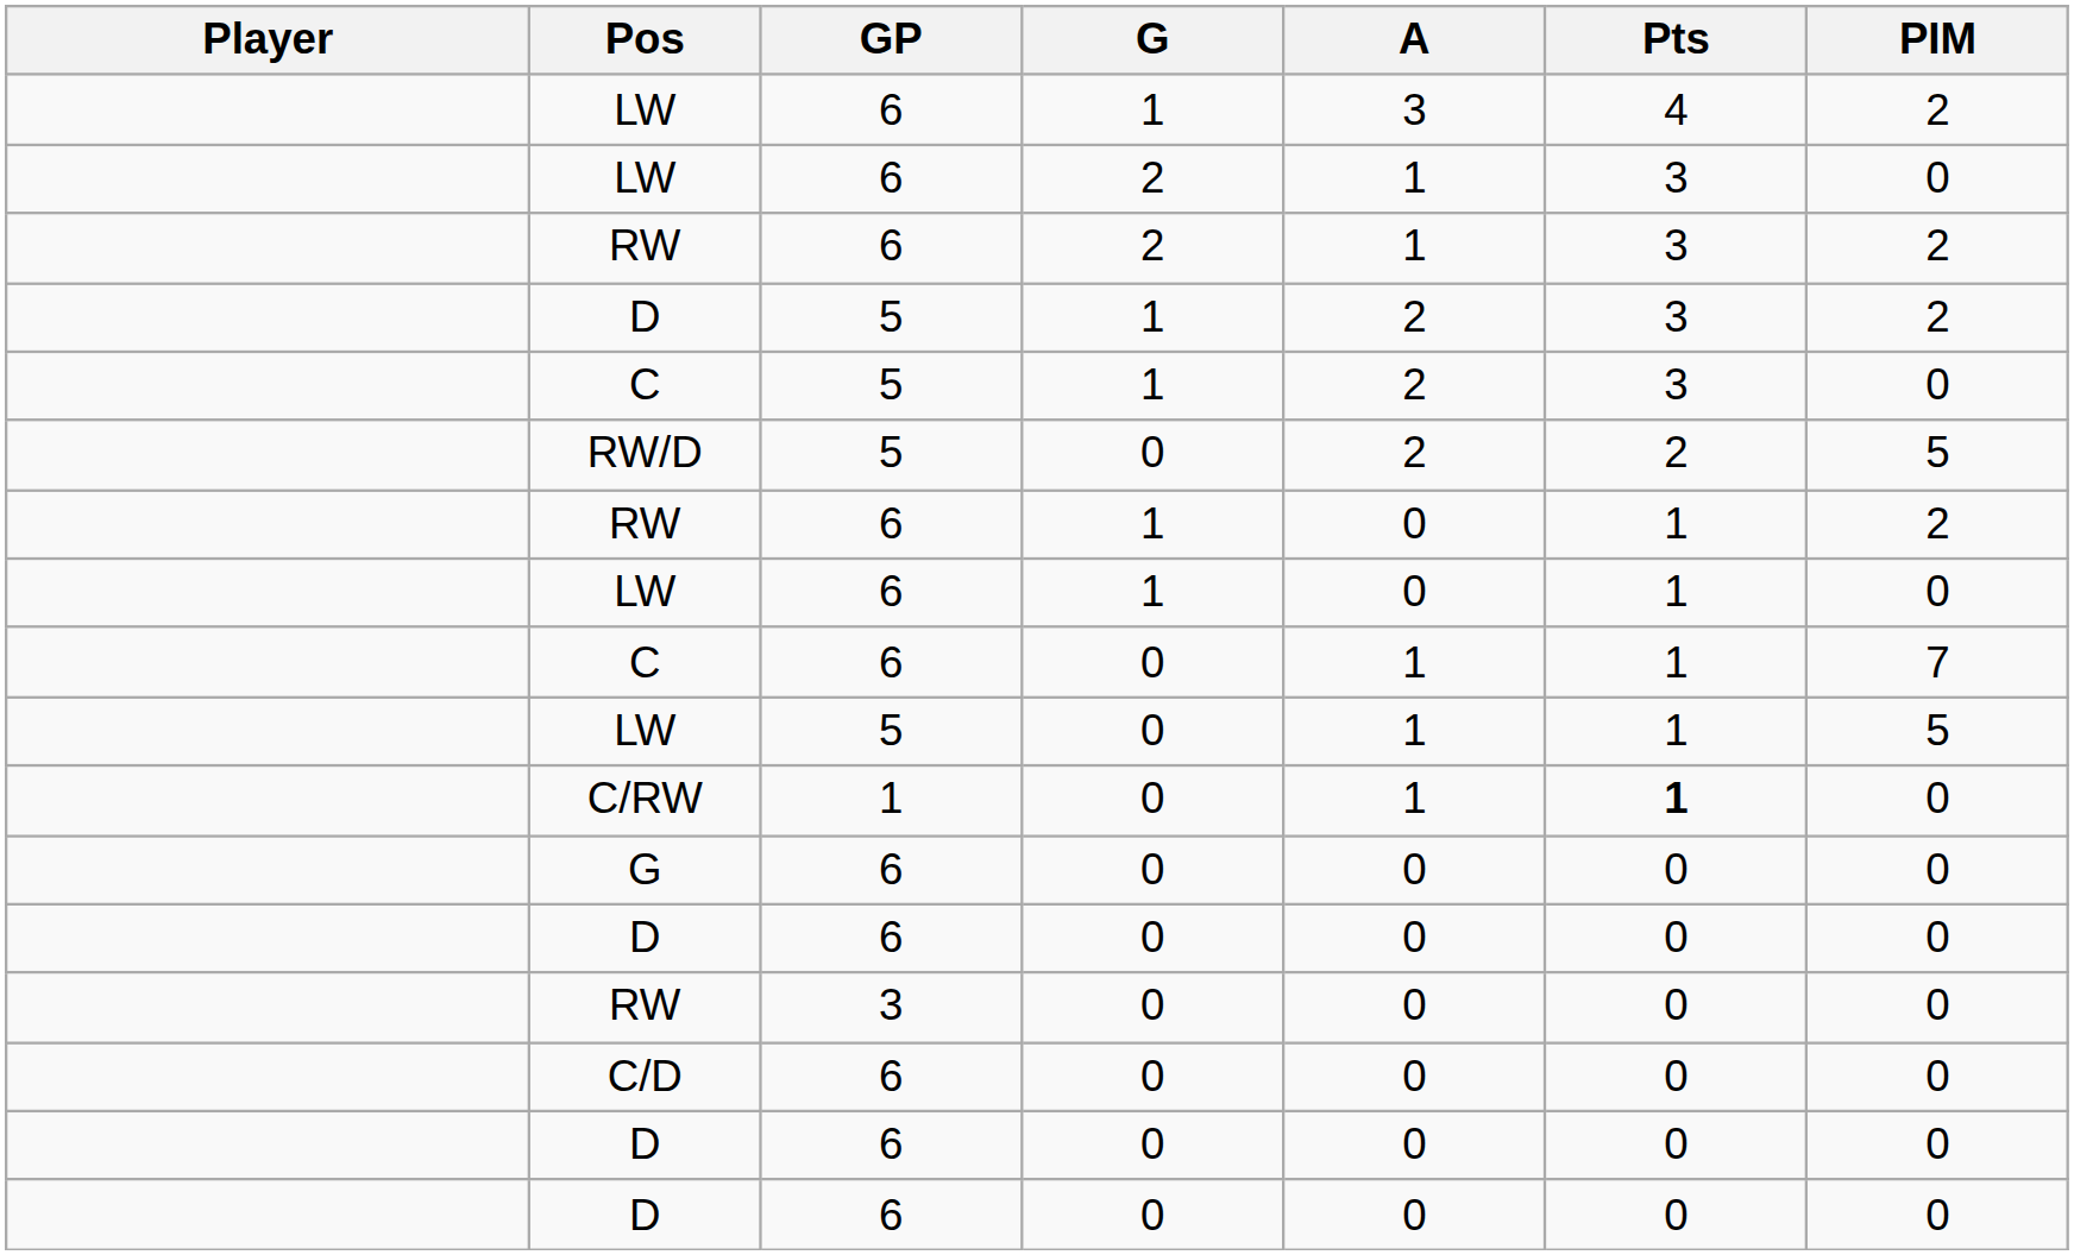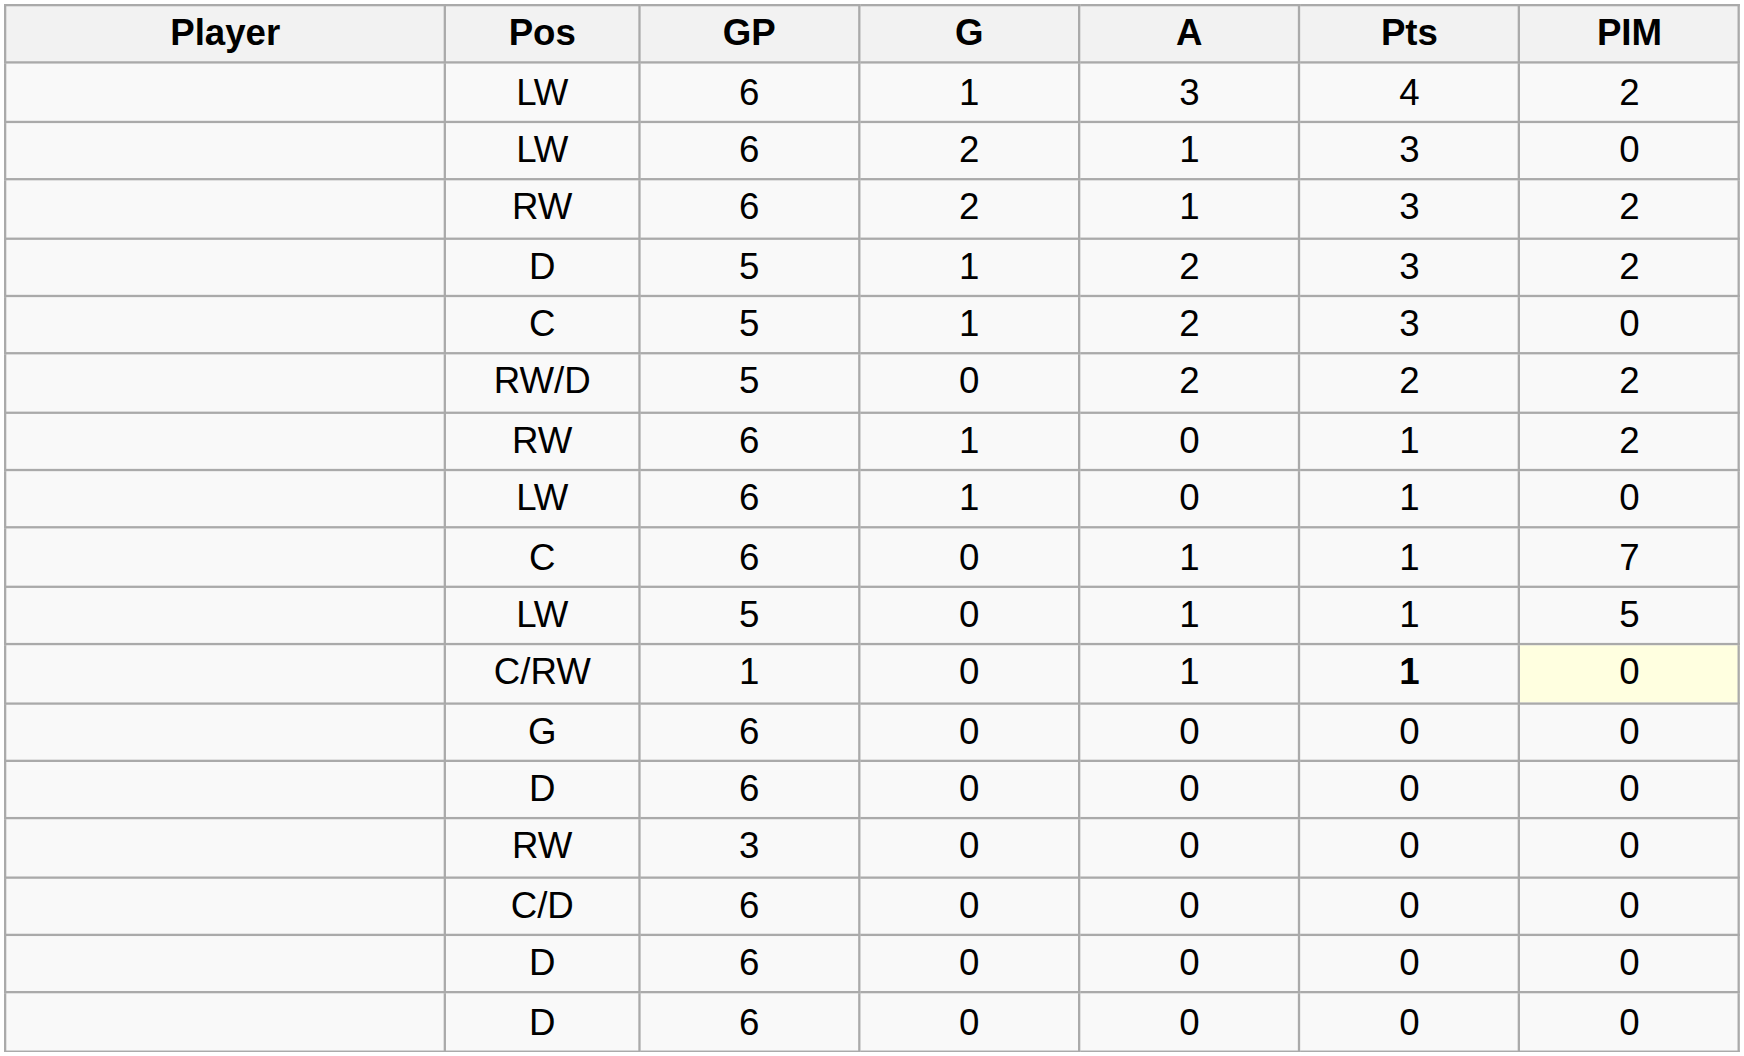 <table class="wikitable sortable" width="60%">
 <tr ALIGN="center">
 <th bgcolor="#DDDDFF" width="10%">Player</th>
 <th bgcolor="#DDDDFF" width="3%" title="Position">Pos</th>
 <th bgcolor="#DDDDFF" width="5%" title="Games played">GP</th>
 <th bgcolor="#DDDDFF" width="5%" title="Goals">G</th>
 <th bgcolor="#DDDDFF" width="5%" title="Assists">A</th>
 <th bgcolor="#DDDDFF" width="5%" title="Points">Pts</th>
 <th bgcolor="#DDDDFF" width="5%" title="Penalties in Minutes">PIM</th>
 </tr>
 <tr align="center">
 <td align="right"></td>
 <td>LW</td>
 <td>6</td>
 <td>1</td>
 <td>3</td>
 <td>4</td>
 <td>2</td>
 </tr>
 <tr align="center">
 <td align="right"></td>
 <td>LW</td>
 <td>6</td>
 <td>2</td>
 <td>1</td>
 <td>3</td>
 <td>0</td>
 </tr>
 <tr align="center">
 <td align="right"></td>
 <td>RW</td>
 <td>6</td>
 <td>2</td>
 <td>1</td>
 <td>3</td>
 <td>2</td>
 </tr>
 <tr align="center">
 <td align="right"></td>
 <td>D</td>
 <td>5</td>
 <td>1</td>
 <td>2</td>
 <td>3</td>
 <td>2</td>
 </tr>
 <tr align="center">
 <td align="right"></td>
 <td>C</td>
 <td>5</td>
 <td>1</td>
 <td>2</td>
 <td>3</td>
 <td>0</td>
 </tr>
 <tr align="center">
 <td align="right"></td>
 <td>RW/D</td>
 <td>5</td>
 <td>0</td>
 <td>2</td>
 <td>2</td>
-<td>5</td>
+<td>2</td>
 </tr>
 <tr align="center">
 <td align="right"></td>
 <td>RW</td>
 <td>6</td>
 <td>1</td>
 <td>0</td>
 <td>1</td>
 <td>2</td>
 </tr>
 <tr align="center">
 <td align="right"></td>
 <td>LW</td>
 <td>6</td>
 <td>1</td>
 <td>0</td>
 <td>1</td>
 <td>0</td>
 </tr>
 <tr align="center">
 <td align="right"></td>
 <td>C</td>
 <td>6</td>
 <td>0</td>
 <td>1</td>
 <td>1</td>
 <td>7</td>
 </tr>
 <tr align="center">
 <td align="right"></td>
 <td>LW</td>
 <td>5</td>
 <td>0</td>
 <td>1</td>
 <td>1</td>
 <td>5</td>
 </tr>
 <tr align="center">
 <td align="right"></td>
 <td>C/RW</td>
 <td>1</td>
 <td>0</td>
 <td>1</td>
 <td><strong>1</strong></td>
-<td>0</td>
+<td style="background: lightyellow;">0</td>
 </tr>
 <tr align="center">
 <td align="right"></td>
 <td>G</td>
 <td>6</td>
 <td>0</td>
 <td>0</td>
 <td>0</td>
 <td>0</td>
 </tr>
 <tr align="center">
 <td align="right"></td>
 <td>D</td>
 <td>6</td>
 <td>0</td>
 <td>0</td>
 <td>0</td>
 <td>0</td>
 </tr>
 <tr align="center">
 <td align="right"></td>
 <td>RW</td>
 <td>3</td>
 <td>0</td>
 <td>0</td>
 <td>0</td>
 <td>0</td>
 </tr>
 <tr align="center">
 <td align="right"></td>
 <td>C/D</td>
 <td>6</td>
 <td>0</td>
 <td>0</td>
 <td>0</td>
 <td>0</td>
 </tr>
 <tr align="center">
 <td align="right"></td>
 <td>D</td>
 <td>6</td>
 <td>0</td>
 <td>0</td>
 <td>0</td>
 <td>0</td>
 </tr>
 <tr align="center">
 <td align="right"></td>
 <td>D</td>
 <td>6</td>
 <td>0</td>
 <td>0</td>
 <td>0</td>
 <td>0</td>
 </tr>
 </table>
